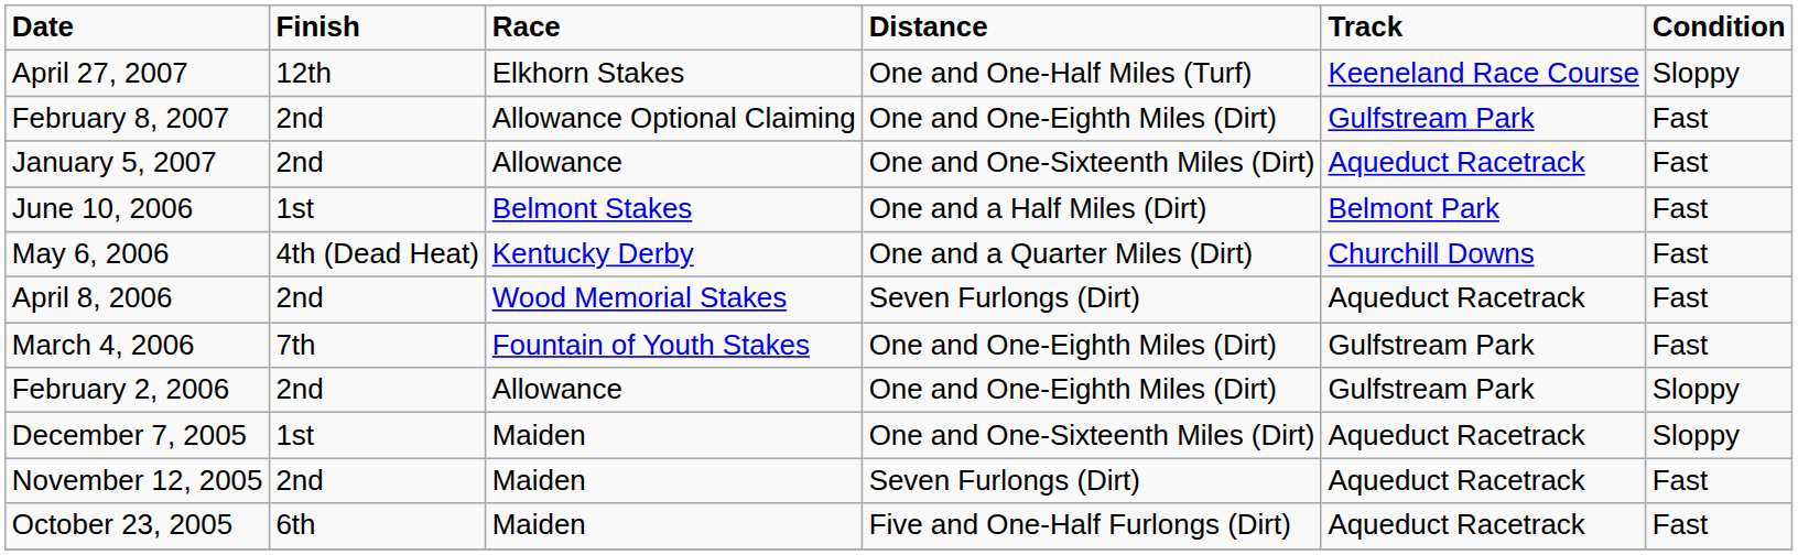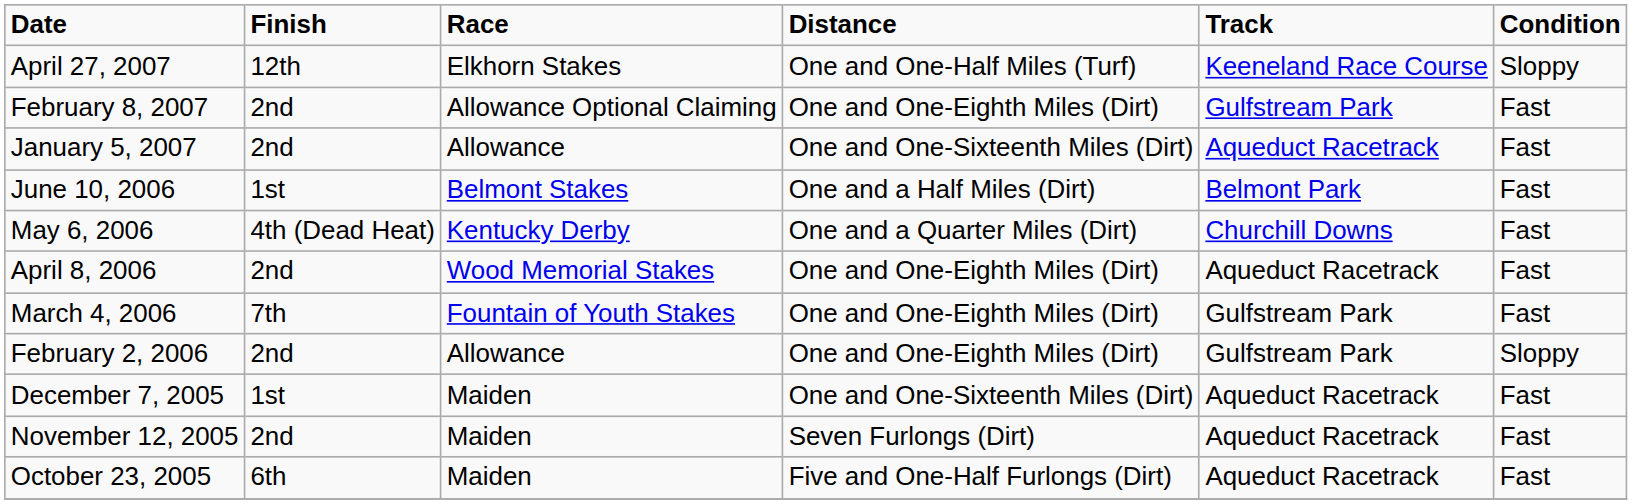 <table class="wikitable">
 <tr>
 <td><strong>Date</strong></td>
 <td><strong>Finish</strong></td>
 <td><strong>Race</strong></td>
 <td><strong>Distance</strong></td>
 <td><strong>Track</strong></td>
 <td><strong>Condition</strong></td>
 </tr>
 <tr>
 <td>April 27, 2007</td>
 <td>12th</td>
 <td>Elkhorn Stakes</td>
 <td>One and One-Half Miles (Turf)</td>
 <td><a href='#'>Keeneland Race Course</a></td>
 <td>Sloppy</td>
 </tr>
 <tr>
 <td>February 8, 2007</td>
 <td>2nd</td>
 <td>Allowance Optional Claiming</td>
 <td>One and One-Eighth Miles (Dirt)</td>
 <td><a href='#'>Gulfstream Park</a></td>
 <td>Fast</td>
 </tr>
 <tr>
 <td>January 5, 2007</td>
 <td>2nd</td>
 <td>Allowance</td>
 <td>One and One-Sixteenth Miles (Dirt)</td>
 <td><a href='#'>Aqueduct Racetrack</a></td>
 <td>Fast</td>
 </tr>
 <tr>
 <td>June 10, 2006</td>
 <td>1st</td>
 <td><a href='#'>Belmont Stakes</a></td>
 <td>One and a Half Miles (Dirt)</td>
 <td><a href='#'>Belmont Park</a></td>
 <td>Fast</td>
 </tr>
 <tr>
 <td>May 6, 2006</td>
 <td>4th (Dead Heat)</td>
 <td><a href='#'>Kentucky Derby</a></td>
 <td>One and a Quarter Miles (Dirt)</td>
 <td><a href='#'>Churchill Downs</a></td>
 <td>Fast</td>
 </tr>
 <tr>
 <td>April 8, 2006</td>
 <td>2nd</td>
 <td><a href='#'>Wood Memorial Stakes</a></td>
-<td>Seven Furlongs (Dirt)</td>
+<td>One and One-Eighth Miles (Dirt)</td>
 <td>Aqueduct Racetrack</td>
 <td>Fast</td>
 </tr>
 <tr>
 <td>March 4, 2006</td>
 <td>7th</td>
 <td><a href='#'>Fountain of Youth Stakes</a></td>
 <td>One and One-Eighth Miles (Dirt)</td>
 <td>Gulfstream Park</td>
 <td>Fast</td>
 </tr>
 <tr>
 <td>February 2, 2006</td>
 <td>2nd</td>
 <td>Allowance</td>
 <td>One and One-Eighth Miles (Dirt)</td>
 <td>Gulfstream Park</td>
 <td>Sloppy</td>
 </tr>
 <tr>
 <td>December 7, 2005</td>
 <td>1st</td>
 <td>Maiden</td>
 <td>One and One-Sixteenth Miles (Dirt)</td>
 <td>Aqueduct Racetrack</td>
-<td>Sloppy</td>
+<td>Fast</td>
 </tr>
 <tr>
 <td>November 12, 2005</td>
 <td>2nd</td>
 <td>Maiden</td>
 <td>Seven Furlongs (Dirt)</td>
 <td>Aqueduct Racetrack</td>
 <td>Fast</td>
 </tr>
 <tr>
 <td>October 23, 2005</td>
 <td>6th</td>
 <td>Maiden</td>
 <td>Five and One-Half Furlongs (Dirt)</td>
 <td>Aqueduct Racetrack</td>
 <td>Fast</td>
 </tr>
 <tr>
 </tr>
 </table>
